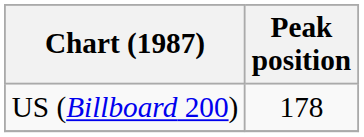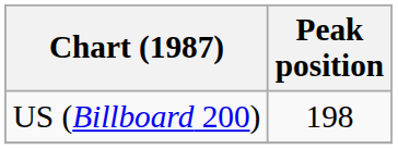 <table class="wikitable sortable plainrowheaders">
 <tr>
 <th>Chart (1987)</th>
 <th>Peak<br>position</th>
 </tr>
 <tr>
 <td>US (<a href='#'><em>Billboard</em> 200</a>)</td>
-<td align="center">178</td>
+<td align="center">198</td>
 </tr>
 <tr>
 </tr>
 </table>
